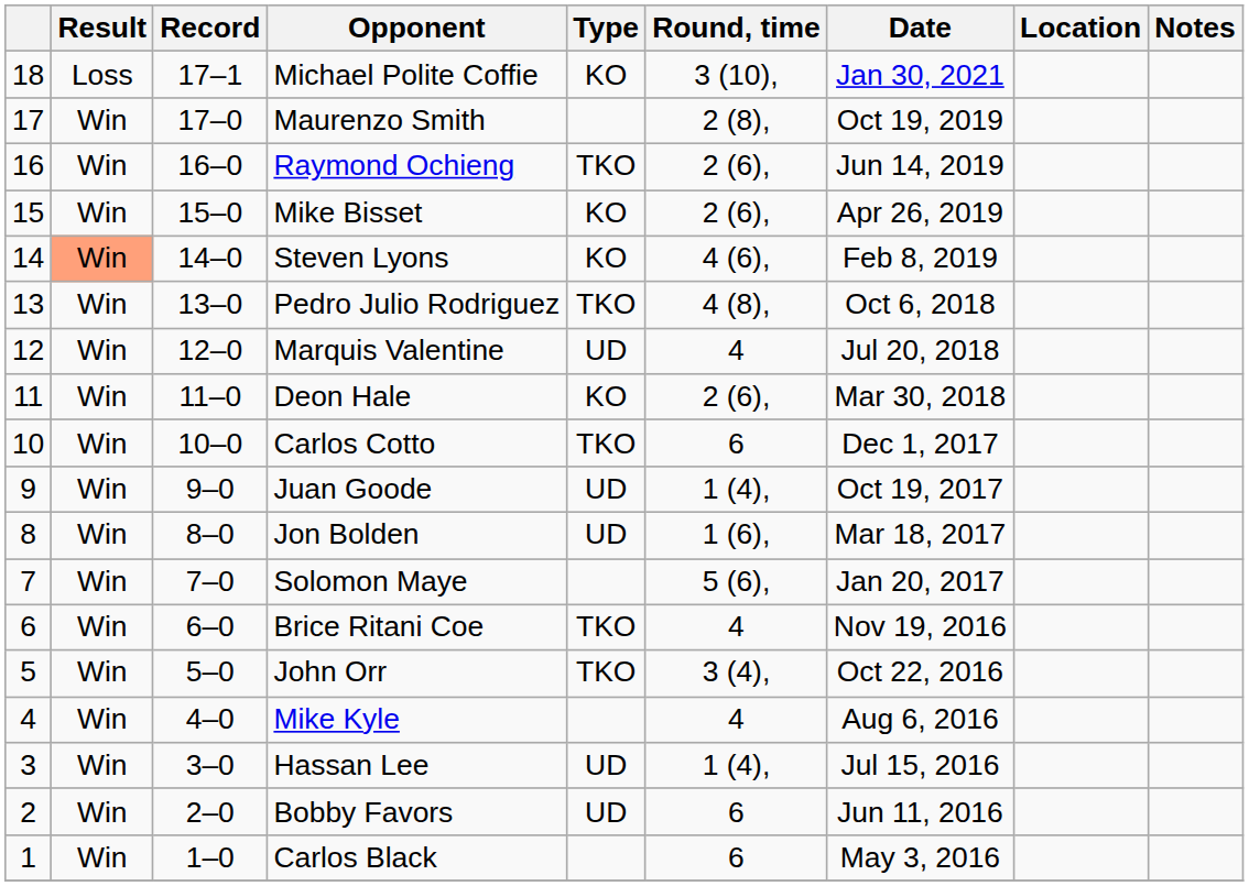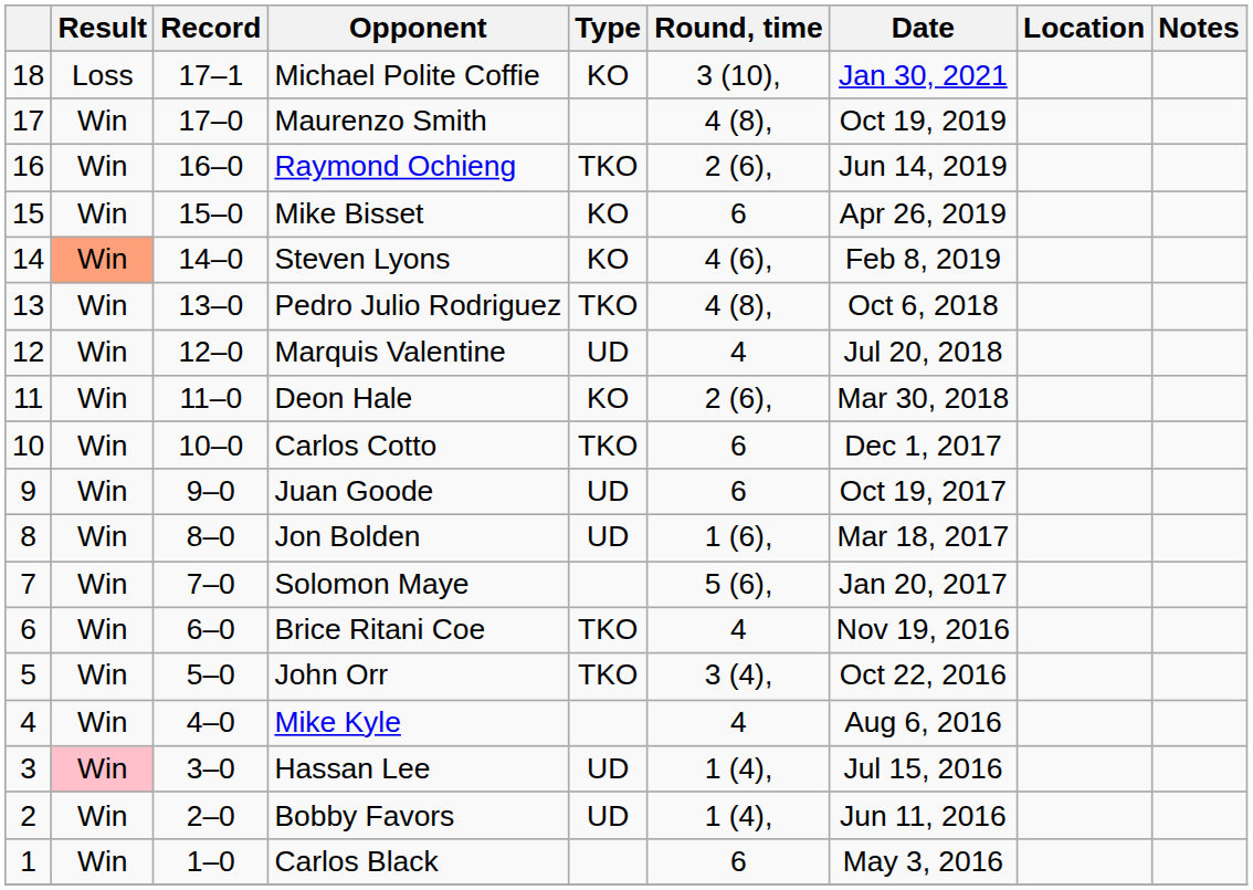 <table class="wikitable" style="text-align:center">
 <tr>
 <th></th>
 <th>Result</th>
 <th>Record</th>
 <th>Opponent</th>
 <th>Type</th>
 <th>Round, time</th>
 <th>Date</th>
 <th>Location</th>
 <th>Notes</th>
 </tr>
 <tr>
 <td>18</td>
 <td>Loss</td>
 <td>17–1</td>
 <td align=left>Michael Polite Coffie</td>
 <td>KO</td>
 <td>3 (10), </td>
 <td><a href='#'>Jan 30, 2021</a></td>
 <td align=left></td>
 <td></td>
 </tr>
 <tr>
 <td>17</td>
 <td>Win</td>
 <td>17–0</td>
 <td align=left>Maurenzo Smith</td>
 <td></td>
-<td>2 (8), </td>
+<td>4 (8), </td>
 <td>Oct 19, 2019</td>
 <td align=left></td>
 <td></td>
 </tr>
 <tr>
 <td>16</td>
 <td>Win</td>
 <td>16–0</td>
 <td align=left><a href='#'>Raymond Ochieng</a></td>
 <td>TKO</td>
 <td>2 (6), </td>
 <td>Jun 14, 2019</td>
 <td align=left></td>
 <td></td>
 </tr>
 <tr>
 <td>15</td>
 <td>Win</td>
 <td>15–0</td>
 <td align=left>Mike Bisset</td>
 <td>KO</td>
-<td>2 (6), </td>
+<td>6</td>
 <td>Apr 26, 2019</td>
 <td align=left></td>
 <td></td>
 </tr>
 <tr>
 <td>14</td>
 <td style="background: lightsalmon;">Win</td>
 <td>14–0</td>
 <td align=left>Steven Lyons</td>
 <td>KO</td>
 <td>4 (6), </td>
 <td>Feb 8, 2019</td>
 <td align=left></td>
 <td></td>
 </tr>
 <tr>
 <td>13</td>
 <td>Win</td>
 <td>13–0</td>
 <td align=left>Pedro Julio Rodriguez</td>
 <td>TKO</td>
 <td>4 (8), </td>
 <td>Oct 6, 2018</td>
 <td align=left></td>
 <td></td>
 </tr>
 <tr>
 <td>12</td>
 <td>Win</td>
 <td>12–0</td>
 <td align=left>Marquis Valentine</td>
 <td>UD</td>
 <td>4</td>
 <td>Jul 20, 2018</td>
 <td align=left></td>
 <td></td>
 </tr>
 <tr>
 <td>11</td>
 <td>Win</td>
 <td>11–0</td>
 <td align=left>Deon Hale</td>
 <td>KO</td>
 <td>2 (6), </td>
 <td>Mar 30, 2018</td>
 <td align=left></td>
 <td></td>
 </tr>
 <tr>
 <td>10</td>
 <td>Win</td>
 <td>10–0</td>
 <td align=left>Carlos Cotto</td>
 <td>TKO</td>
 <td>6</td>
 <td>Dec 1, 2017</td>
 <td align=left></td>
 <td></td>
 </tr>
 <tr>
 <td>9</td>
 <td>Win</td>
 <td>9–0</td>
 <td align=left>Juan Goode</td>
 <td>UD</td>
-<td>1 (4), </td>
+<td>6</td>
 <td>Oct 19, 2017</td>
 <td align=left></td>
 <td></td>
 </tr>
 <tr>
 <td>8</td>
 <td>Win</td>
 <td>8–0</td>
 <td align=left>Jon Bolden</td>
 <td>UD</td>
 <td>1 (6), </td>
 <td>Mar 18, 2017</td>
 <td align=left></td>
 <td></td>
 </tr>
 <tr>
 <td>7</td>
 <td>Win</td>
 <td>7–0</td>
 <td align=left>Solomon Maye</td>
 <td></td>
 <td>5 (6), </td>
 <td>Jan 20, 2017</td>
 <td align=left></td>
 <td></td>
 </tr>
 <tr>
 <td>6</td>
 <td>Win</td>
 <td>6–0</td>
 <td align=left>Brice Ritani Coe</td>
 <td>TKO</td>
 <td>4</td>
 <td>Nov 19, 2016</td>
 <td align=left></td>
 <td></td>
 </tr>
 <tr>
 <td>5</td>
 <td>Win</td>
 <td>5–0</td>
 <td align=left>John Orr</td>
 <td>TKO</td>
 <td>3 (4), </td>
 <td>Oct 22, 2016</td>
 <td align=left></td>
 <td></td>
 </tr>
 <tr>
 <td>4</td>
 <td>Win</td>
 <td>4–0</td>
 <td align=left><a href='#'>Mike Kyle</a></td>
 <td></td>
 <td>4</td>
 <td>Aug 6, 2016</td>
 <td align=left></td>
 <td></td>
 </tr>
 <tr>
 <td>3</td>
-<td>Win</td>
+<td style="background: pink;">Win</td>
 <td>3–0</td>
 <td align=left>Hassan Lee</td>
 <td>UD</td>
 <td>1 (4), </td>
 <td>Jul 15, 2016</td>
 <td align=left></td>
 <td></td>
 </tr>
 <tr>
 <td>2</td>
 <td>Win</td>
 <td>2–0</td>
 <td align=left>Bobby Favors</td>
 <td>UD</td>
-<td>6</td>
+<td>1 (4), </td>
 <td>Jun 11, 2016</td>
 <td align=left></td>
 <td></td>
 </tr>
 <tr>
 <td>1</td>
 <td>Win</td>
 <td>1–0</td>
 <td align=left>Carlos Black</td>
 <td></td>
 <td>6</td>
 <td>May 3, 2016</td>
 <td align=left></td>
 <td></td>
 </tr>
 <tr>
 </tr>
 </table>
